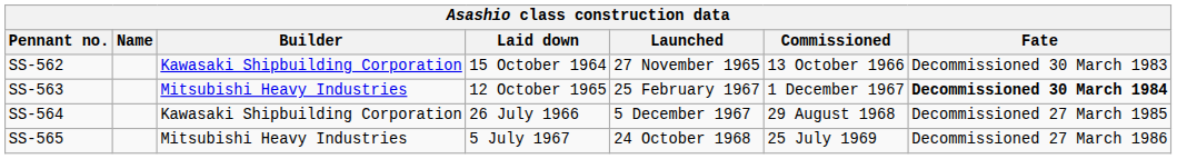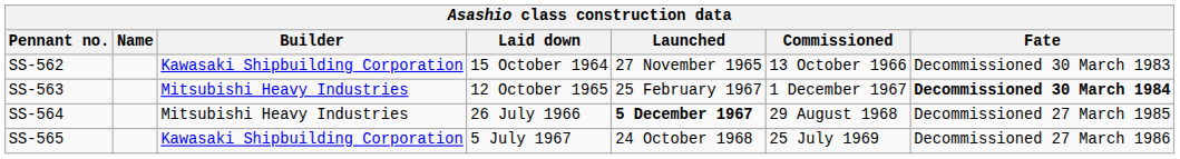 <table class="wikitable" style="font-size:95%;">
 <tr>
 <th colspan="7"><em>Asashio</em> class construction data</th>
 </tr>
 <tr>
 <th scope="col">Pennant no.</th>
 <th scope="col">Name</th>
 <th scope="col">Builder</th>
 <th scope="col">Laid down</th>
 <th scope="col">Launched</th>
 <th scope="col">Commissioned</th>
 <th scope="col">Fate</th>
 </tr>
 <tr>
 <td scope="row">SS-562</td>
 <td></td>
 <td><a href='#'>Kawasaki Shipbuilding Corporation</a></td>
 <td>15 October 1964</td>
 <td>27 November 1965</td>
 <td>13 October 1966</td>
 <td>Decommissioned 30 March 1983</td>
 </tr>
 <tr>
 <td scope="row">SS-563</td>
 <td></td>
 <td><a href='#'>Mitsubishi Heavy Industries</a></td>
 <td>12 October 1965</td>
 <td>25 February 1967</td>
 <td>1 December 1967</td>
 <td><strong>Decommissioned 30 March 1984</strong></td>
 </tr>
 <tr>
 <td scope="row">SS-564</td>
 <td></td>
-<td>Kawasaki Shipbuilding Corporation</td>
+<td>Mitsubishi Heavy Industries</td>
 <td>26 July 1966</td>
-<td>5 December 1967</td>
+<td><strong>5 December 1967</strong></td>
 <td>29 August 1968</td>
 <td>Decommissioned 27 March 1985</td>
 </tr>
 <tr>
 <td scope="row">SS-565</td>
 <td></td>
-<td>Mitsubishi Heavy Industries</td>
+<td><a href='#'>Kawasaki Shipbuilding Corporation</a></td>
 <td>5 July 1967</td>
 <td>24 October 1968</td>
 <td>25 July 1969</td>
 <td>Decommissioned 27 March 1986</td>
 </tr>
 </table>
